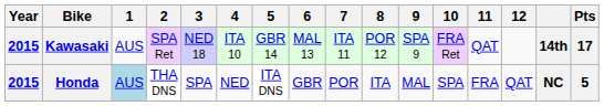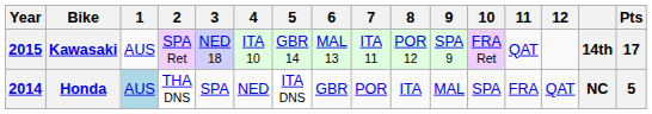 <table class="wikitable" style="text-align:center; font-size:90%">
 <tr>
 <th>Year</th>
 <th>Bike</th>
 <th>1</th>
 <th>2</th>
 <th>3</th>
 <th>4</th>
 <th>5</th>
 <th>6</th>
 <th>7</th>
 <th>8</th>
 <th>9</th>
 <th>10</th>
 <th>11</th>
 <th>12</th>
 <th></th>
 <th>Pts</th>
 </tr>
 <tr>
 <th><a href='#'>2015</a></th>
 <th><a href='#'>Kawasaki</a></th>
 <td><a href='#'>AUS</a></td>
 <td style="background:#EFCFFF;"><a href='#'>SPA</a><br><small>Ret</small></td>
 <td style="background:#CFCFFF;"><a href='#'>NED</a><br><small>18</small></td>
 <td style="background:#DFFFDF;"><a href='#'>ITA</a><br><small>10</small></td>
 <td style="background:#DFFFDF;"><a href='#'>GBR</a><br><small>14</small></td>
 <td style="background:#DFFFDF;"><a href='#'>MAL</a><br><small>13</small></td>
 <td style="background:#DFFFDF;"><a href='#'>ITA</a><br><small>11</small></td>
 <td style="background:#DFFFDF;"><a href='#'>POR</a><br><small>12</small></td>
 <td style="background:#DFFFDF;"><a href='#'>SPA</a><br><small>9</small></td>
 <td style="background:#EFCFFF;"><a href='#'>FRA</a><br><small>Ret</small></td>
 <td><a href='#'>QAT</a></td>
 <td></td>
 <th>14th</th>
 <th>17</th>
 </tr>
 <tr>
-<th><a href='#'>2015</a></th>
+<th><a href='#'>2014</a></th>
 <th><a href='#'>Honda</a></th>
 <td style="background: lightblue;"><a href='#'>AUS</a></td>
 <td style="background:#FFFFFF;"><a href='#'>THA</a><br><small>DNS</small></td>
 <td><a href='#'>SPA</a></td>
 <td><a href='#'>NED</a></td>
 <td style="background:#FFFFFF;"><a href='#'>ITA</a><br><small>DNS</small></td>
 <td><a href='#'>GBR</a></td>
 <td><a href='#'>POR</a></td>
 <td><a href='#'>ITA</a></td>
 <td><a href='#'>MAL</a></td>
 <td><a href='#'>SPA</a></td>
 <td><a href='#'>FRA</a></td>
 <td><a href='#'>QAT</a></td>
 <th>NC</th>
 <th>5</th>
 </tr>
 </table>
